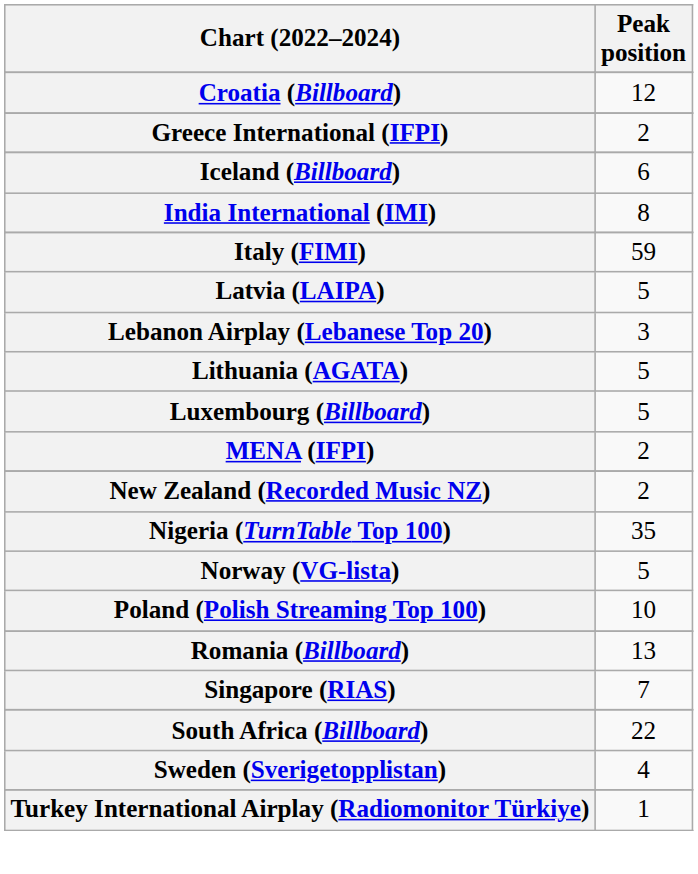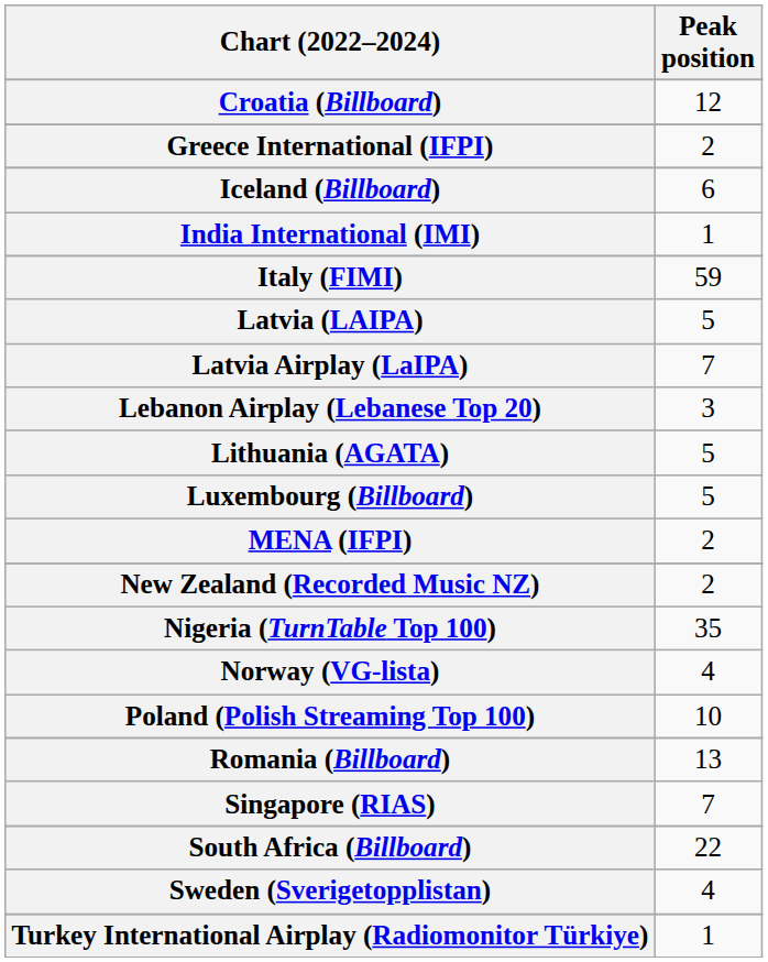 <table class="wikitable sortable plainrowheaders" style="text-align:center">
 <tr>
 <th scope="col">Chart (2022–2024)</th>
 <th scope="col">Peak<br>position</th>
 </tr>
 <tr>
 </tr>
 <tr>
 </tr>
 <tr>
 </tr>
 <tr>
 </tr>
 <tr>
 </tr>
 <tr>
 </tr>
 <tr>
 </tr>
 <tr>
 <th scope="row"><a href='#'>Croatia</a> (<em><a href='#'>Billboard</a></em>)</th>
 <td>12</td>
 </tr>
 <tr>
 </tr>
 <tr>
 </tr>
 <tr>
 </tr>
 <tr>
 </tr>
 <tr>
 </tr>
 <tr>
 </tr>
 <tr>
 <th scope="row">Greece International (<a href='#'>IFPI</a>)</th>
 <td>2</td>
 </tr>
 <tr>
 </tr>
 <tr>
 </tr>
 <tr>
 </tr>
 <tr>
 <th scope="row">Iceland (<em><a href='#'>Billboard</a></em>)</th>
 <td>6</td>
 </tr>
 <tr>
 <th scope="row"><a href='#'>India International</a> (<a href='#'>IMI</a>)</th>
-<td>8</td>
+<td>1</td>
 </tr>
 <tr>
 </tr>
 <tr>
 <th scope="row">Italy (<a href='#'>FIMI</a>)</th>
 <td>59</td>
 </tr>
 <tr>
 <th scope="row">Latvia (<a href='#'>LAIPA</a>)</th>
 <td>5</td>
+</tr>
+<tr>
+<th scope="row">Latvia Airplay (<a href='#'>LaIPA</a>)</th>
+<td>7</td>
 </tr>
 <tr>
 <th scope="row">Lebanon Airplay (<a href='#'>Lebanese Top 20</a>)</th>
 <td>3</td>
 </tr>
 <tr>
 <th scope="row">Lithuania (<a href='#'>AGATA</a>)</th>
 <td>5</td>
 </tr>
 <tr>
 <th scope="row">Luxembourg (<em><a href='#'>Billboard</a></em>)</th>
 <td>5</td>
 </tr>
 <tr>
 <th scope="row"><a href='#'>MENA</a> (<a href='#'>IFPI</a>)</th>
 <td>2</td>
 </tr>
 <tr>
 </tr>
 <tr>
 </tr>
 <tr>
 <th scope="row">New Zealand (<a href='#'>Recorded Music NZ</a>)</th>
 <td>2</td>
 </tr>
 <tr>
 <th scope="row">Nigeria (<a href='#'><em>TurnTable</em> Top 100</a>)</th>
 <td>35</td>
 </tr>
 <tr>
 <th scope="row">Norway (<a href='#'>VG-lista</a>)</th>
-<td>5</td>
+<td>4</td>
 </tr>
 <tr>
 <th scope="row">Poland (<a href='#'>Polish Streaming Top 100</a>)</th>
 <td>10</td>
 </tr>
 <tr>
 </tr>
 <tr>
 <th scope="row">Romania (<em><a href='#'>Billboard</a></em>)</th>
 <td>13</td>
 </tr>
 <tr>
 <th scope="row">Singapore (<a href='#'>RIAS</a>)</th>
 <td>7</td>
 </tr>
 <tr>
 </tr>
 <tr>
 </tr>
 <tr>
 <th scope="row">South Africa (<em><a href='#'>Billboard</a></em>)</th>
 <td>22</td>
 </tr>
 <tr>
 <th scope="row">Sweden (<a href='#'>Sverigetopplistan</a>)</th>
 <td>4</td>
 </tr>
 <tr>
 </tr>
 <tr>
 <th scope="row">Turkey International Airplay (<a href='#'>Radiomonitor Türkiye</a>)</th>
 <td>1</td>
 </tr>
 <tr>
 </tr>
 <tr>
 </tr>
 <tr>
 </tr>
 <tr>
 </tr>
 <tr>
 </tr>
 <tr>
 </tr>
 <tr>
 </tr>
 </table>
